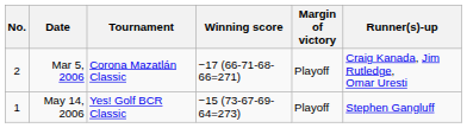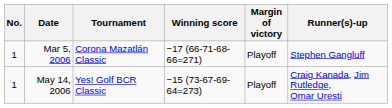 <table class="wikitable" style="font-size:95%;">
 <tr>
 <th>No.</th>
 <th>Date</th>
 <th>Tournament</th>
 <th>Winning score</th>
 <th>Margin of<br>victory</th>
 <th>Runner(s)-up</th>
 </tr>
 <tr>
-<td align=center>2</td>
+<td align=center>1</td>
 <td align=right>Mar 5, <a href='#'>2006</a></td>
 <td><a href='#'>Corona Mazatlán Classic</a></td>
 <td>−17 (66-71-68-66=271)</td>
 <td>Playoff</td>
-<td> <a href='#'>Craig Kanada</a>,  <a href='#'>Jim Rutledge</a>,<br> <a href='#'>Omar Uresti</a></td>
+<td> <a href='#'>Stephen Gangluff</a></td>
 </tr>
 <tr>
 <td align=center>1</td>
 <td align=right>May 14, 2006</td>
 <td><a href='#'>Yes! Golf BCR Classic</a></td>
 <td>−15 (73-67-69-64=273)</td>
 <td>Playoff</td>
-<td> <a href='#'>Stephen Gangluff</a></td>
+<td> <a href='#'>Craig Kanada</a>,  <a href='#'>Jim Rutledge</a>,<br> <a href='#'>Omar Uresti</a></td>
 </tr>
 </table>
